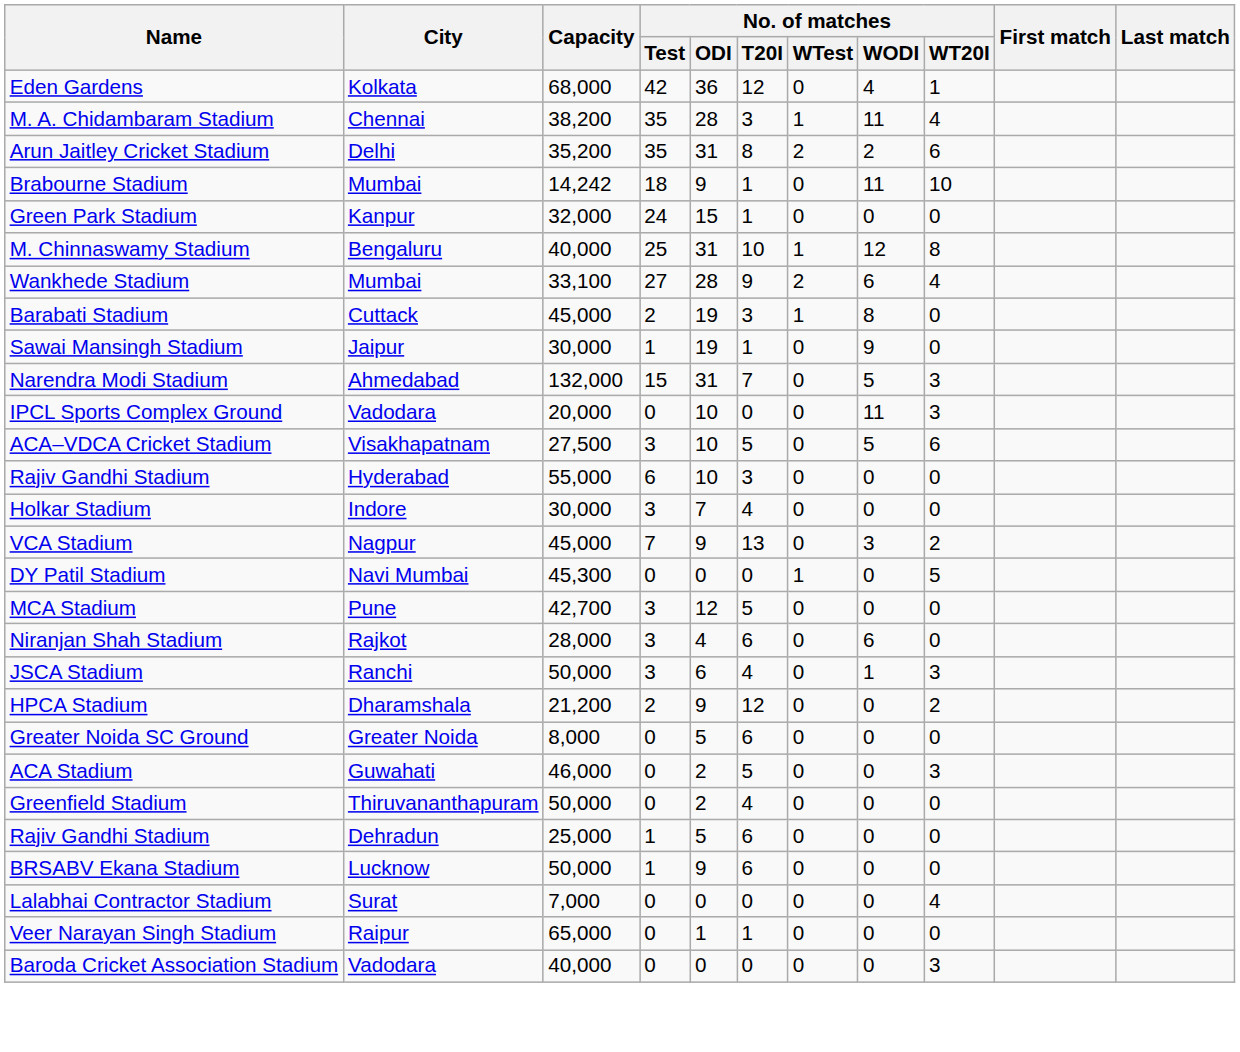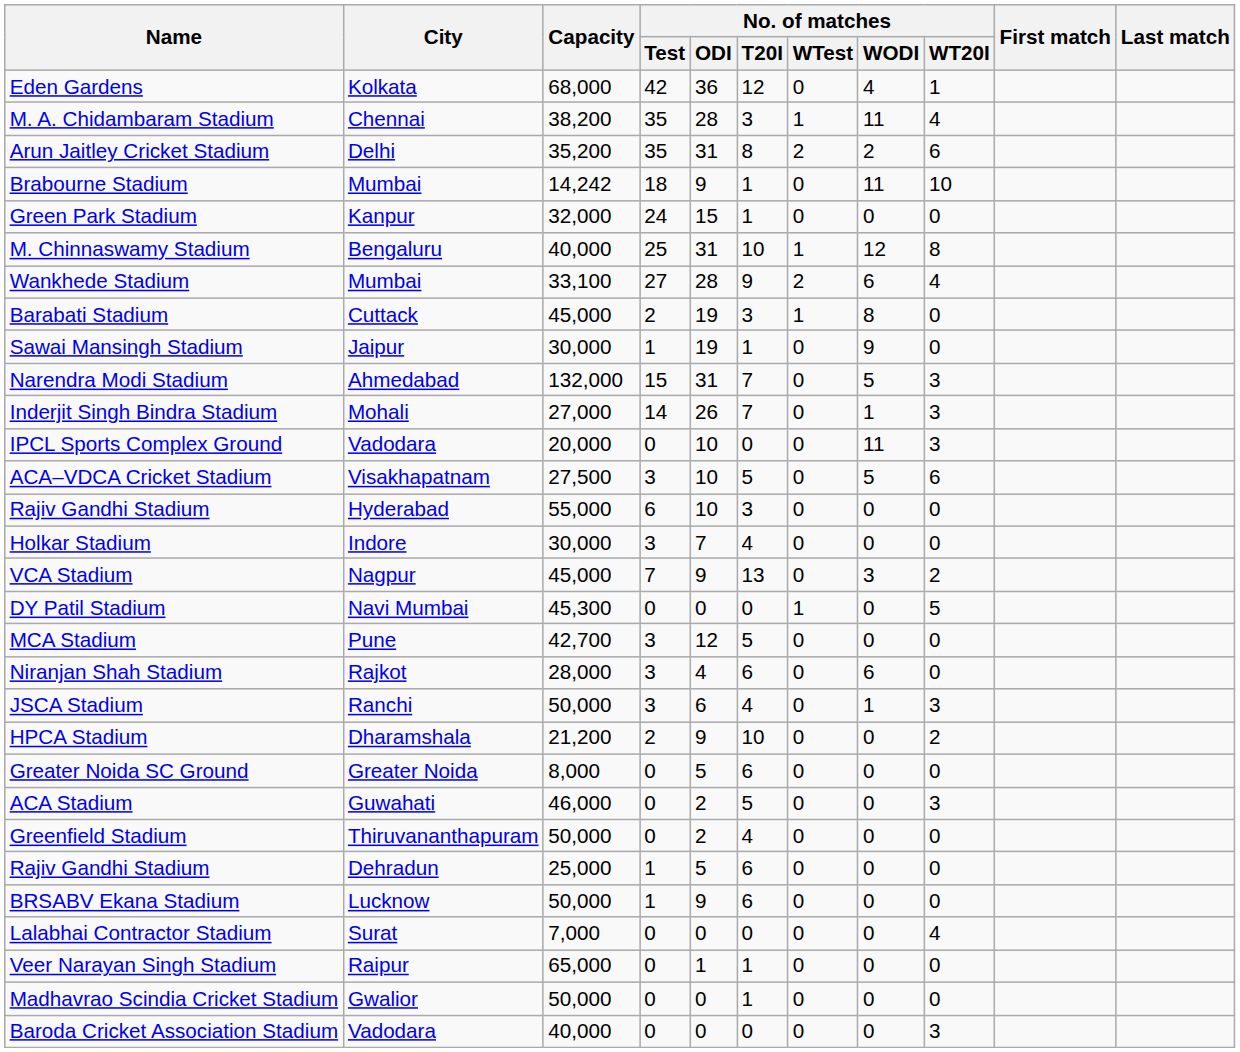 <table class="wikitable sortable"  style="font-size: 85%">
 <tr>
 <th rowspan=2>Name</th>
 <th rowspan=2>City</th>
 <th rowspan=2>Capacity</th>
 <th colspan=6>No. of matches</th>
 <th rowspan=2>First match</th>
 <th rowspan=2>Last match</th>
 </tr>
 <tr>
 <th>Test</th>
 <th>ODI</th>
 <th>T20I</th>
 <th>WTest</th>
 <th>WODI</th>
 <th>WT20I</th>
 </tr>
 <tr>
 <td><a href='#'>Eden Gardens</a></td>
 <td><a href='#'>Kolkata</a></td>
 <td>68,000</td>
 <td>42</td>
 <td>36</td>
 <td>12</td>
 <td>0</td>
 <td>4</td>
 <td>1</td>
 <td></td>
 <td></td>
 </tr>
 <tr>
 <td><a href='#'>M. A. Chidambaram Stadium</a></td>
 <td><a href='#'>Chennai</a></td>
 <td>38,200</td>
 <td>35</td>
 <td>28</td>
 <td>3</td>
 <td>1</td>
 <td>11</td>
 <td>4</td>
 <td></td>
 <td></td>
 </tr>
 <tr>
 <td><a href='#'>Arun Jaitley Cricket Stadium</a></td>
 <td><a href='#'>Delhi</a></td>
 <td>35,200</td>
 <td>35</td>
 <td>31</td>
 <td>8</td>
 <td>2</td>
 <td>2</td>
 <td>6</td>
 <td></td>
 <td></td>
 </tr>
 <tr>
 <td><a href='#'>Brabourne Stadium</a></td>
 <td><a href='#'>Mumbai</a></td>
 <td>14,242</td>
 <td>18</td>
 <td>9</td>
 <td>1</td>
 <td>0</td>
 <td>11</td>
 <td>10</td>
 <td></td>
 <td></td>
 </tr>
 <tr>
 <td><a href='#'>Green Park Stadium</a></td>
 <td><a href='#'>Kanpur</a></td>
 <td>32,000</td>
 <td>24</td>
 <td>15</td>
 <td>1</td>
 <td>0</td>
 <td>0</td>
 <td>0</td>
 <td></td>
 <td></td>
 </tr>
 <tr>
 <td><a href='#'>M. Chinnaswamy Stadium</a></td>
 <td><a href='#'>Bengaluru</a></td>
 <td>40,000</td>
 <td>25</td>
 <td>31</td>
 <td>10</td>
 <td>1</td>
 <td>12</td>
 <td>8</td>
 <td></td>
 <td></td>
 </tr>
 <tr>
 <td><a href='#'>Wankhede Stadium</a></td>
 <td><a href='#'>Mumbai</a></td>
 <td>33,100</td>
 <td>27</td>
 <td>28</td>
 <td>9</td>
 <td>2</td>
 <td>6</td>
 <td>4</td>
 <td></td>
 <td></td>
 </tr>
 <tr>
 <td><a href='#'>Barabati Stadium</a></td>
 <td><a href='#'>Cuttack</a></td>
 <td>45,000</td>
 <td>2</td>
 <td>19</td>
 <td>3</td>
 <td>1</td>
 <td>8</td>
 <td>0</td>
 <td></td>
 <td></td>
 </tr>
 <tr>
 <td><a href='#'>Sawai Mansingh Stadium</a></td>
 <td><a href='#'>Jaipur</a></td>
 <td>30,000</td>
 <td>1</td>
 <td>19</td>
 <td>1</td>
 <td>0</td>
 <td>9</td>
 <td>0</td>
 <td></td>
 <td></td>
 </tr>
 <tr>
 <td><a href='#'>Narendra Modi Stadium</a></td>
 <td><a href='#'>Ahmedabad</a></td>
 <td>132,000</td>
 <td>15</td>
 <td>31</td>
 <td>7</td>
 <td>0</td>
 <td>5</td>
 <td>3</td>
 <td></td>
 <td></td>
 </tr>
 <tr>
+<td><a href='#'>Inderjit Singh Bindra Stadium</a></td>
+<td><a href='#'>Mohali</a></td>
+<td>27,000</td>
+<td>14</td>
+<td>26</td>
+<td>7</td>
+<td>0</td>
+<td>1</td>
+<td>3</td>
+<td></td>
+<td></td>
+</tr>
+<tr>
 <td><a href='#'>IPCL Sports Complex Ground</a></td>
 <td><a href='#'>Vadodara</a></td>
 <td>20,000</td>
 <td>0</td>
 <td>10</td>
 <td>0</td>
 <td>0</td>
 <td>11</td>
 <td>3</td>
 <td></td>
 <td></td>
 </tr>
 <tr>
 <td><a href='#'>ACA–VDCA Cricket Stadium</a></td>
 <td><a href='#'>Visakhapatnam</a></td>
 <td>27,500</td>
 <td>3</td>
 <td>10</td>
 <td>5</td>
 <td>0</td>
 <td>5</td>
 <td>6</td>
 <td></td>
 <td></td>
 </tr>
 <tr>
 <td><a href='#'>Rajiv Gandhi Stadium</a></td>
 <td><a href='#'>Hyderabad</a></td>
 <td>55,000</td>
 <td>6</td>
 <td>10</td>
 <td>3</td>
 <td>0</td>
 <td>0</td>
 <td>0</td>
 <td></td>
 <td></td>
 </tr>
 <tr>
 <td><a href='#'>Holkar Stadium</a></td>
 <td><a href='#'>Indore</a></td>
 <td>30,000</td>
 <td>3</td>
 <td>7</td>
 <td>4</td>
 <td>0</td>
 <td>0</td>
 <td>0</td>
 <td></td>
 <td></td>
 </tr>
 <tr>
 <td><a href='#'>VCA Stadium</a></td>
 <td><a href='#'>Nagpur</a></td>
 <td>45,000</td>
 <td>7</td>
 <td>9</td>
 <td>13</td>
 <td>0</td>
 <td>3</td>
 <td>2</td>
 <td></td>
 <td></td>
 </tr>
 <tr>
 <td><a href='#'>DY Patil Stadium</a></td>
 <td><a href='#'>Navi Mumbai</a></td>
 <td>45,300</td>
 <td>0</td>
 <td>0</td>
 <td>0</td>
 <td>1</td>
 <td>0</td>
 <td>5</td>
 <td></td>
 <td></td>
 </tr>
 <tr>
 <td><a href='#'>MCA Stadium</a></td>
 <td><a href='#'>Pune</a></td>
 <td>42,700</td>
 <td>3</td>
 <td>12</td>
 <td>5</td>
 <td>0</td>
 <td>0</td>
 <td>0</td>
 <td></td>
 <td></td>
 </tr>
 <tr>
 <td><a href='#'>Niranjan Shah Stadium</a></td>
 <td><a href='#'>Rajkot</a></td>
 <td>28,000</td>
 <td>3</td>
 <td>4</td>
 <td>6</td>
 <td>0</td>
 <td>6</td>
 <td>0</td>
 <td></td>
 <td></td>
 </tr>
 <tr>
 <td><a href='#'>JSCA Stadium</a></td>
 <td><a href='#'>Ranchi</a></td>
 <td>50,000</td>
 <td>3</td>
 <td>6</td>
 <td>4</td>
 <td>0</td>
 <td>1</td>
 <td>3</td>
 <td></td>
 <td></td>
 </tr>
 <tr>
 <td><a href='#'>HPCA Stadium</a></td>
 <td><a href='#'>Dharamshala</a></td>
 <td>21,200</td>
 <td>2</td>
 <td>9</td>
-<td>12</td>
+<td>10</td>
 <td>0</td>
 <td>0</td>
 <td>2</td>
 <td></td>
 <td></td>
 </tr>
 <tr>
 <td><a href='#'>Greater Noida SC Ground</a></td>
 <td><a href='#'>Greater Noida</a></td>
 <td>8,000</td>
 <td>0</td>
 <td>5</td>
 <td>6</td>
 <td>0</td>
 <td>0</td>
 <td>0</td>
 <td></td>
 <td></td>
 </tr>
 <tr>
 <td><a href='#'>ACA Stadium</a></td>
 <td><a href='#'>Guwahati</a></td>
 <td>46,000</td>
 <td>0</td>
 <td>2</td>
 <td>5</td>
 <td>0</td>
 <td>0</td>
 <td>3</td>
 <td></td>
 <td></td>
 </tr>
 <tr>
 <td><a href='#'>Greenfield Stadium</a></td>
 <td><a href='#'>Thiruvananthapuram</a></td>
 <td>50,000</td>
 <td>0</td>
 <td>2</td>
 <td>4</td>
 <td>0</td>
 <td>0</td>
 <td>0</td>
 <td></td>
 <td></td>
 </tr>
 <tr>
 <td><a href='#'>Rajiv Gandhi Stadium</a></td>
 <td><a href='#'>Dehradun</a></td>
 <td>25,000</td>
 <td>1</td>
 <td>5</td>
 <td>6</td>
 <td>0</td>
 <td>0</td>
 <td>0</td>
 <td></td>
 <td></td>
 </tr>
 <tr>
 <td><a href='#'>BRSABV Ekana Stadium</a></td>
 <td><a href='#'>Lucknow</a></td>
 <td>50,000</td>
 <td>1</td>
 <td>9</td>
 <td>6</td>
 <td>0</td>
 <td>0</td>
 <td>0</td>
 <td></td>
 <td></td>
 </tr>
 <tr>
 <td><a href='#'>Lalabhai Contractor Stadium</a></td>
 <td><a href='#'>Surat</a></td>
 <td>7,000</td>
 <td>0</td>
 <td>0</td>
 <td>0</td>
 <td>0</td>
 <td>0</td>
 <td>4</td>
 <td></td>
 <td></td>
 </tr>
 <tr>
 <td><a href='#'>Veer Narayan Singh Stadium</a></td>
 <td><a href='#'>Raipur</a></td>
 <td>65,000</td>
 <td>0</td>
 <td>1</td>
 <td>1</td>
 <td>0</td>
 <td>0</td>
 <td>0</td>
 <td></td>
 <td></td>
 </tr>
 <tr>
+<td><a href='#'>Madhavrao Scindia Cricket Stadium</a></td>
+<td><a href='#'>Gwalior</a></td>
+<td>50,000</td>
+<td>0</td>
+<td>0</td>
+<td>1</td>
+<td>0</td>
+<td>0</td>
+<td>0</td>
+<td></td>
+<td></td>
+</tr>
+<tr>
 <td><a href='#'>Baroda Cricket Association Stadium</a></td>
 <td><a href='#'>Vadodara</a></td>
 <td>40,000</td>
 <td>0</td>
 <td>0</td>
 <td>0</td>
 <td>0</td>
 <td>0</td>
 <td>3</td>
 <td></td>
 <td></td>
 </tr>
 </table>
